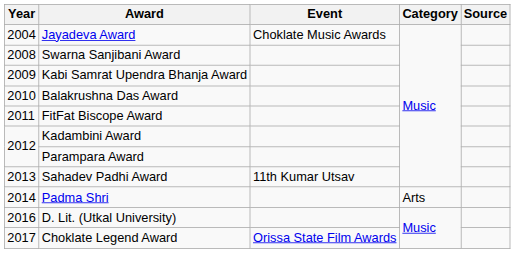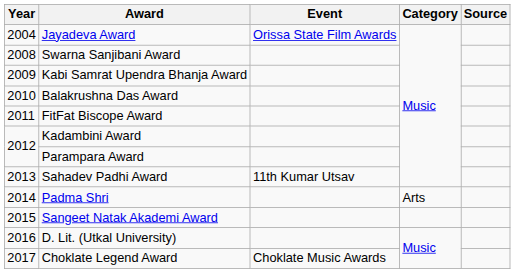 <table class="wikitable">
 <tr>
 <th>Year</th>
 <th>Award</th>
 <th>Event</th>
 <th>Category</th>
 <th>Source</th>
 </tr>
 <tr>
 <td>2004</td>
 <td><a href='#'>Jayadeva Award</a></td>
-<td>Choklate Music Awards</td>
+<td><a href='#'>Orissa State Film Awards</a></td>
 <td rowspan="8"><a href='#'>Music</a></td>
 <td></td>
 </tr>
 <tr>
 <td>2008</td>
 <td>Swarna Sanjibani Award</td>
 <td></td>
 <td></td>
 </tr>
 <tr>
 <td>2009</td>
 <td>Kabi Samrat Upendra Bhanja Award</td>
 <td></td>
 <td></td>
 </tr>
 <tr>
 <td>2010</td>
 <td>Balakrushna Das Award</td>
 <td></td>
 <td></td>
 </tr>
 <tr>
 <td>2011</td>
 <td>FitFat Biscope Award</td>
 <td></td>
 <td></td>
 </tr>
 <tr>
 <td rowspan="2">2012</td>
 <td>Kadambini Award</td>
 <td></td>
 <td></td>
 </tr>
 <tr>
 <td>Parampara Award</td>
 <td></td>
 <td></td>
 </tr>
 <tr>
 <td>2013</td>
 <td>Sahadev Padhi Award</td>
 <td>11th Kumar Utsav</td>
 <td></td>
 </tr>
 <tr>
 <td>2014</td>
 <td><a href='#'>Padma Shri</a></td>
 <td></td>
 <td>Arts</td>
 <td></td>
 </tr>
 <tr>
+<td>2015</td>
+<td><a href='#'>Sangeet Natak Akademi Award</a></td>
+<td></td>
+<td></td>
+<td></td>
+</tr>
+<tr>
 <td>2016</td>
 <td>D. Lit. (Utkal University)</td>
 <td></td>
 <td rowspan="2"><a href='#'>Music</a></td>
 <td></td>
 </tr>
 <tr>
 <td>2017</td>
 <td>Choklate Legend Award</td>
-<td><a href='#'>Orissa State Film Awards</a></td>
+<td>Choklate Music Awards</td>
 <td></td>
 </tr>
 </table>
